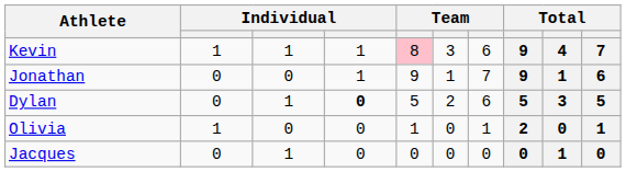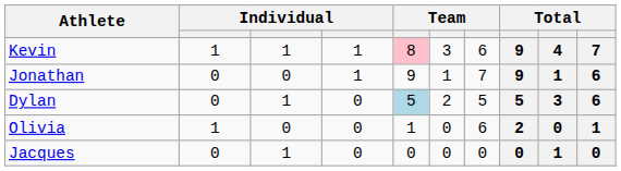 <table class="wikitable" width=40% style="font-size:100%; text-align:center;">
 <tr>
 <th rowspan=2>Athlete</th>
 <th colspan=3>Individual</th>
 <th colspan=3>Team</th>
 <th colspan=3>Total</th>
 </tr>
 <tr>
 <th></th>
 <th></th>
 <th></th>
 <th></th>
 <th></th>
 <th></th>
 <th></th>
 <th></th>
 <th></th>
 </tr>
 <tr>
 <td align=left><a href='#'>Kevin</a></td>
 <td>1</td>
 <td>1</td>
 <td>1</td>
 <td style="background: pink;">8</td>
 <td>3</td>
 <td>6</td>
 <th>9</th>
 <th>4</th>
 <th>7</th>
 </tr>
 <tr>
 <td align=left><a href='#'>Jonathan</a></td>
 <td>0</td>
 <td>0</td>
 <td>1</td>
 <td>9</td>
 <td>1</td>
 <td>7</td>
 <th>9</th>
 <th>1</th>
 <th>6</th>
 </tr>
 <tr>
 <td align=left><a href='#'>Dylan</a></td>
 <td>0</td>
 <td>1</td>
-<td><strong>0</strong></td>
+<td>0</td>
+<td style="background: lightblue;">5</td>
+<td>2</td>
 <td>5</td>
-<td>2</td>
-<td>6</td>
 <th>5</th>
 <th>3</th>
-<th>5</th>
+<th>6</th>
 </tr>
 <tr>
 <td align=left><a href='#'>Olivia</a></td>
 <td>1</td>
 <td>0</td>
 <td>0</td>
 <td>1</td>
 <td>0</td>
-<td>1</td>
+<td>6</td>
 <th>2</th>
 <th>0</th>
 <th>1</th>
 </tr>
 <tr>
 <td align=left><a href='#'>Jacques</a></td>
 <td>0</td>
 <td>1</td>
 <td>0</td>
 <td>0</td>
 <td>0</td>
 <td>0</td>
 <th>0</th>
 <th>1</th>
 <th>0</th>
 </tr>
 </table>
